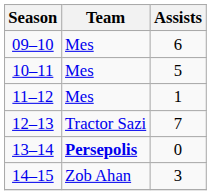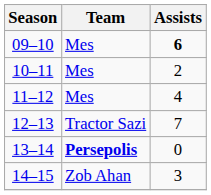 <table class="wikitable" style="text-align: center;">
 <tr>
 <th>Season</th>
 <th>Team</th>
 <th>Assists</th>
 </tr>
 <tr>
 <td><a href='#'>09–10</a></td>
 <td align="left"><a href='#'>Mes</a></td>
-<td>6</td>
+<td><strong>6</strong></td>
 </tr>
 <tr>
 <td><a href='#'>10–11</a></td>
 <td align="left"><a href='#'>Mes</a></td>
-<td>5</td>
+<td>2</td>
 </tr>
 <tr>
 <td><a href='#'>11–12</a></td>
 <td align="left"><a href='#'>Mes</a></td>
-<td>1</td>
+<td>4</td>
 </tr>
 <tr>
 <td><a href='#'>12–13</a></td>
 <td align="left"><a href='#'>Tractor Sazi</a></td>
 <td>7</td>
 </tr>
 <tr>
 <td><a href='#'>13–14</a></td>
 <td align="left"><strong><a href='#'>Persepolis</a></strong></td>
 <td>0</td>
 </tr>
 <tr>
 <td><a href='#'>14–15</a></td>
 <td align="left"><a href='#'>Zob Ahan</a></td>
 <td>3</td>
 </tr>
 <tr>
 </tr>
 </table>
